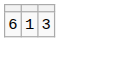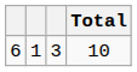 <table class="wikitable">
 <tr>
 <th></th>
 <th></th>
 <th></th>
+<th>Total</th>
 </tr>
 <tr style="text-align:center;">
 <td>6</td>
 <td>1</td>
 <td>3</td>
+<td>10</td>
 </tr>
 </table>
